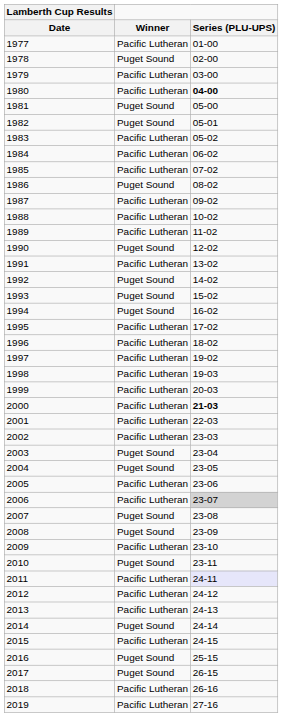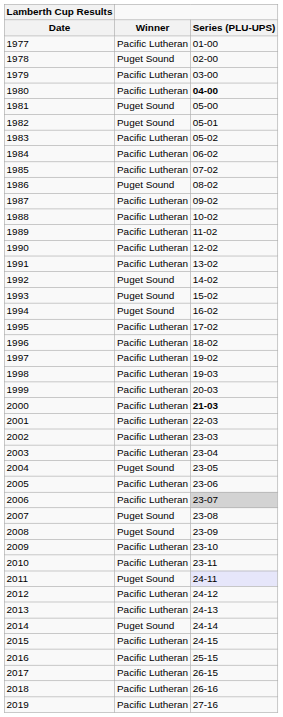 <table class="wikitable collapsible collapsed">
 <tr>
 <th>Lamberth Cup Results</th>
 </tr>
 <tr style="background:#efefef;">
 <th>Date</th>
 <th>Winner</th>
 <th>Series (PLU-UPS)</th>
 </tr>
 <tr>
 <td>1977</td>
 <td>Pacific Lutheran</td>
 <td>01-00</td>
 </tr>
 <tr>
 <td>1978</td>
 <td>Puget Sound</td>
 <td>02-00</td>
 </tr>
 <tr>
 <td>1979</td>
 <td>Pacific Lutheran</td>
 <td>03-00</td>
 </tr>
 <tr>
 <td>1980</td>
 <td>Pacific Lutheran</td>
 <td><strong>04-00</strong></td>
 </tr>
 <tr>
 <td>1981</td>
 <td>Puget Sound</td>
 <td>05-00</td>
 </tr>
 <tr>
 <td>1982</td>
 <td>Puget Sound</td>
 <td>05-01</td>
 </tr>
 <tr>
 <td>1983</td>
 <td>Pacific Lutheran</td>
 <td>05-02</td>
 </tr>
 <tr>
 <td>1984</td>
 <td>Pacific Lutheran</td>
 <td>06-02</td>
 </tr>
 <tr>
 <td>1985</td>
 <td>Pacific Lutheran</td>
 <td>07-02</td>
 </tr>
 <tr>
 <td>1986</td>
 <td>Puget Sound</td>
 <td>08-02</td>
 </tr>
 <tr>
 <td>1987</td>
 <td>Pacific Lutheran</td>
 <td>09-02</td>
 </tr>
 <tr>
 <td>1988</td>
 <td>Pacific Lutheran</td>
 <td>10-02</td>
 </tr>
 <tr>
 <td>1989</td>
 <td>Pacific Lutheran</td>
 <td>11-02</td>
 </tr>
 <tr>
 <td>1990</td>
-<td>Puget Sound</td>
+<td>Pacific Lutheran</td>
 <td>12-02</td>
 </tr>
 <tr>
 <td>1991</td>
 <td>Pacific Lutheran</td>
 <td>13-02</td>
 </tr>
 <tr>
 <td>1992</td>
 <td>Puget Sound</td>
 <td>14-02</td>
 </tr>
 <tr>
 <td>1993</td>
 <td>Puget Sound</td>
 <td>15-02</td>
 </tr>
 <tr>
 <td>1994</td>
 <td>Puget Sound</td>
 <td>16-02</td>
 </tr>
 <tr>
 <td>1995</td>
 <td>Pacific Lutheran</td>
 <td>17-02</td>
 </tr>
 <tr>
 <td>1996</td>
 <td>Pacific Lutheran</td>
 <td>18-02</td>
 </tr>
 <tr>
 <td>1997</td>
 <td>Pacific Lutheran</td>
 <td>19-02</td>
 </tr>
 <tr>
 <td>1998</td>
 <td>Pacific Lutheran</td>
 <td>19-03</td>
 </tr>
 <tr>
 <td>1999</td>
 <td>Pacific Lutheran</td>
 <td>20-03</td>
 </tr>
 <tr>
 <td>2000</td>
 <td>Pacific Lutheran</td>
 <td><strong>21-03</strong></td>
 </tr>
 <tr>
 <td>2001</td>
 <td>Pacific Lutheran</td>
 <td>22-03</td>
 </tr>
 <tr>
 <td>2002</td>
 <td>Pacific Lutheran</td>
 <td>23-03</td>
 </tr>
 <tr>
 <td>2003</td>
-<td>Puget Sound</td>
+<td>Pacific Lutheran</td>
 <td>23-04</td>
 </tr>
 <tr>
 <td>2004</td>
 <td>Puget Sound</td>
 <td>23-05</td>
 </tr>
 <tr>
 <td>2005</td>
 <td>Pacific Lutheran</td>
 <td>23-06</td>
 </tr>
 <tr>
 <td>2006</td>
 <td>Pacific Lutheran</td>
 <td style="background: lightgrey;">23-07</td>
 </tr>
 <tr>
 <td>2007</td>
 <td>Puget Sound</td>
 <td>23-08</td>
 </tr>
 <tr>
 <td>2008</td>
 <td>Puget Sound</td>
 <td>23-09</td>
 </tr>
 <tr>
 <td>2009</td>
 <td>Pacific Lutheran</td>
 <td>23-10</td>
 </tr>
 <tr>
 <td>2010</td>
-<td>Puget Sound</td>
+<td>Pacific Lutheran</td>
 <td>23-11</td>
 </tr>
 <tr>
 <td>2011</td>
-<td>Pacific Lutheran</td>
+<td>Puget Sound</td>
 <td style="background: lavender;">24-11</td>
 </tr>
 <tr>
 <td>2012</td>
 <td>Pacific Lutheran</td>
 <td>24-12</td>
 </tr>
 <tr>
 <td>2013</td>
 <td>Pacific Lutheran</td>
 <td>24-13</td>
 </tr>
 <tr>
 <td>2014</td>
 <td>Puget Sound</td>
 <td>24-14</td>
 </tr>
 <tr>
 <td>2015</td>
 <td>Pacific Lutheran</td>
 <td>24-15</td>
 </tr>
 <tr>
 <td>2016</td>
-<td>Puget Sound</td>
+<td>Pacific Lutheran</td>
 <td>25-15</td>
 </tr>
 <tr>
 <td>2017</td>
-<td>Puget Sound</td>
+<td>Pacific Lutheran</td>
 <td>26-15</td>
 </tr>
 <tr>
 <td>2018</td>
 <td>Pacific Lutheran</td>
 <td>26-16</td>
 </tr>
 <tr>
 <td>2019</td>
 <td>Pacific Lutheran</td>
 <td>27-16</td>
 </tr>
 </table>
